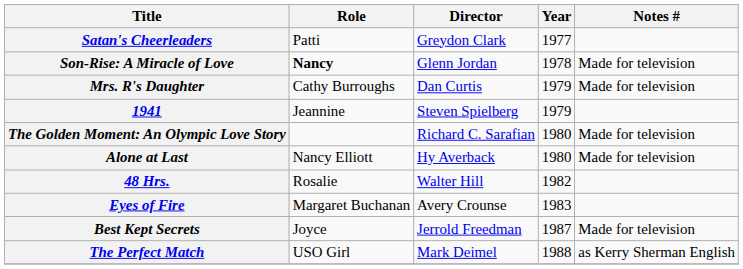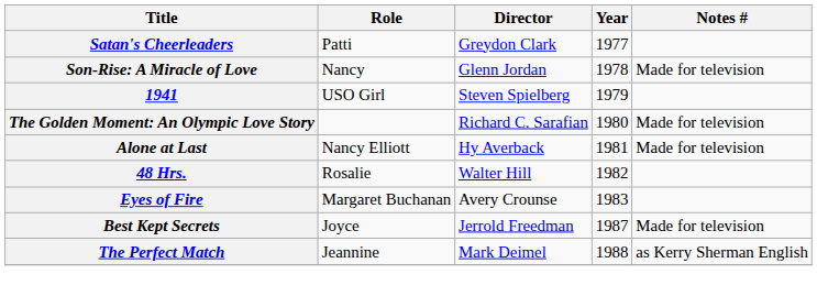 <table class="wikitable plainrowheaders sortable">
 <tr>
 <th scope="col">Title</th>
 <th scope="col">Role</th>
 <th scope="col">Director</th>
 <th scope="col">Year</th>
 <th scope="col" class="unsortable">Notes #</th>
 </tr>
 <tr>
 <th scope="row"><em><a href='#'>Satan's Cheerleaders</a></em></th>
 <td>Patti</td>
 <td><a href='#'>Greydon Clark</a></td>
 <td>1977</td>
 <td></td>
 </tr>
 <tr>
 <th scope="row"><em>Son-Rise: A Miracle of Love</em></th>
-<td><strong>Nancy</strong></td>
+<td>Nancy</td>
 <td><a href='#'>Glenn Jordan</a></td>
 <td>1978</td>
 <td>Made for television</td>
 </tr>
 <tr>
-<th scope="row"><em>Mrs. R's Daughter</em></th>
-<td>Cathy Burroughs</td>
-<td><a href='#'>Dan Curtis</a></td>
-<td>1979</td>
-<td>Made for television</td>
-</tr>
-<tr>
 <th scope="row"><em><a href='#'>1941</a></em></th>
-<td>Jeannine</td>
+<td>USO Girl</td>
 <td><a href='#'>Steven Spielberg</a></td>
 <td>1979</td>
 <td></td>
 </tr>
 <tr>
 <th scope="row"><em>The Golden Moment: An Olympic Love Story</em></th>
 <td></td>
 <td><a href='#'>Richard C. Sarafian</a></td>
 <td>1980</td>
 <td>Made for television</td>
 </tr>
 <tr>
 <th scope="row"><em>Alone at Last</em></th>
 <td>Nancy Elliott</td>
 <td><a href='#'>Hy Averback</a></td>
-<td>1980</td>
+<td>1981</td>
 <td>Made for television</td>
 </tr>
 <tr>
 <th scope="row"><em><a href='#'>48 Hrs.</a></em></th>
 <td>Rosalie</td>
 <td><a href='#'>Walter Hill</a></td>
 <td>1982</td>
 <td></td>
 </tr>
 <tr>
 <th scope="row"><em><a href='#'>Eyes of Fire</a></em></th>
 <td>Margaret Buchanan</td>
 <td>Avery Crounse</td>
 <td>1983</td>
 <td></td>
 </tr>
 <tr>
 <th scope="row"><em>Best Kept Secrets</em></th>
 <td>Joyce</td>
 <td><a href='#'>Jerrold Freedman</a></td>
 <td>1987</td>
 <td>Made for television</td>
 </tr>
 <tr>
 <th scope="row"><em><a href='#'>The Perfect Match</a></em></th>
-<td>USO Girl</td>
+<td>Jeannine</td>
 <td><a href='#'>Mark Deimel</a></td>
 <td>1988</td>
 <td>as Kerry Sherman English</td>
 </tr>
 <tr>
 </tr>
 </table>
